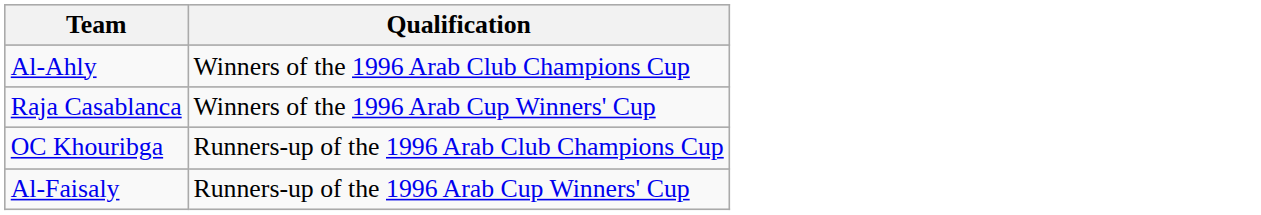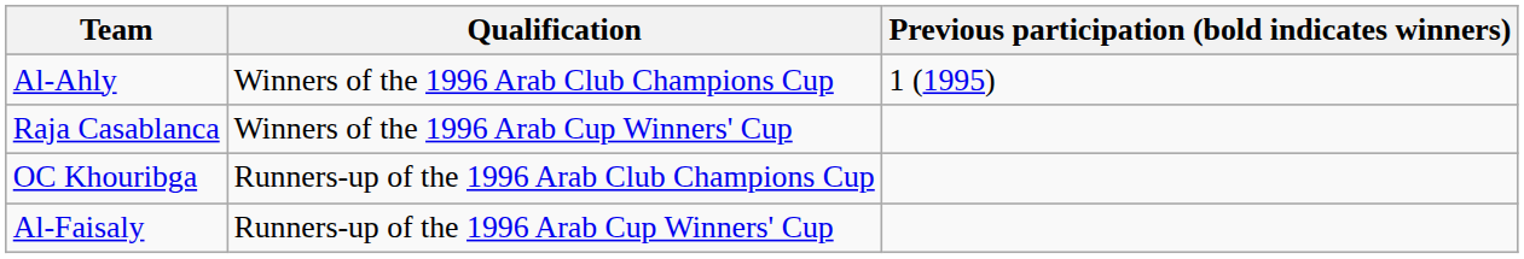 <table class="wikitable">
 <tr>
 <th>Team</th>
 <th>Qualification</th>
+<th>Previous participation (bold indicates winners)</th>
 </tr>
 <tr>
 <td> <a href='#'>Al-Ahly</a></td>
 <td>Winners of the <a href='#'>1996 Arab Club Champions Cup</a></td>
+<td>1 (<a href='#'>1995</a>)</td>
 </tr>
 <tr>
 <td> <a href='#'>Raja Casablanca</a></td>
 <td>Winners of the <a href='#'>1996 Arab Cup Winners' Cup</a></td>
+<td></td>
 </tr>
 <tr>
 <td> <a href='#'>OC Khouribga</a></td>
 <td>Runners-up of the <a href='#'>1996 Arab Club Champions Cup</a></td>
+<td></td>
 </tr>
 <tr>
 <td> <a href='#'>Al-Faisaly</a></td>
 <td>Runners-up of the <a href='#'>1996 Arab Cup Winners' Cup</a></td>
+<td></td>
 </tr>
 </table>
